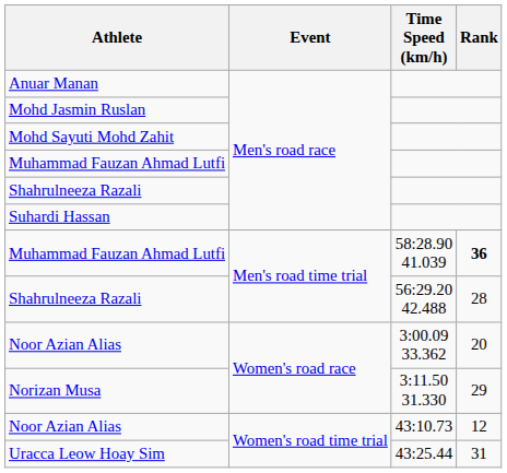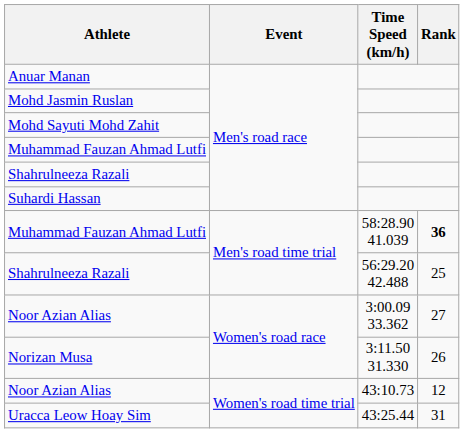 <table class="wikitable" style="font-size:90%">
 <tr>
 <th>Athlete</th>
 <th>Event</th>
 <th>Time<br>Speed<br>(km/h)</th>
 <th>Rank</th>
 </tr>
 <tr align=center>
 <td align=left><a href='#'>Anuar Manan</a></td>
 <td align=left rowspan=6><a href='#'>Men's road race</a></td>
 <td colspan=2></td>
 </tr>
 <tr align=center>
 <td align=left><a href='#'>Mohd Jasmin Ruslan</a></td>
 <td colspan=2></td>
 </tr>
 <tr align=center>
 <td align=left><a href='#'>Mohd Sayuti Mohd Zahit</a></td>
 <td colspan=2></td>
 </tr>
 <tr align=center>
 <td align=left><a href='#'>Muhammad Fauzan Ahmad Lutfi</a></td>
 <td colspan=2></td>
 </tr>
 <tr align=center>
 <td align=left><a href='#'>Shahrulneeza Razali</a></td>
 <td colspan=2></td>
 </tr>
 <tr align=center>
 <td align=left><a href='#'>Suhardi Hassan</a></td>
 <td colspan=2></td>
 </tr>
 <tr align=center>
 <td align=left><a href='#'>Muhammad Fauzan Ahmad Lutfi</a></td>
 <td align=left rowspan=2><a href='#'>Men's road time trial</a></td>
 <td>58:28.90<br>41.039</td>
 <td><strong>36</strong></td>
 </tr>
 <tr align=center>
 <td align=left><a href='#'>Shahrulneeza Razali</a></td>
 <td>56:29.20<br>42.488</td>
-<td>28</td>
+<td>25</td>
 </tr>
 <tr align=center>
 <td align=left><a href='#'>Noor Azian Alias</a></td>
 <td align=left rowspan=2><a href='#'>Women's road race</a></td>
 <td>3:00.09<br>33.362</td>
-<td>20</td>
+<td>27</td>
 </tr>
 <tr align=center>
 <td align=left><a href='#'>Norizan Musa</a></td>
 <td>3:11.50<br>31.330</td>
-<td>29</td>
+<td>26</td>
 </tr>
 <tr align=center>
 <td align=left><a href='#'>Noor Azian Alias</a></td>
 <td align=left rowspan=2><a href='#'>Women's road time trial</a></td>
 <td>43:10.73</td>
 <td>12</td>
 </tr>
 <tr align=center>
 <td align=left><a href='#'>Uracca Leow Hoay Sim</a></td>
 <td>43:25.44</td>
 <td>31</td>
 </tr>
 </table>
